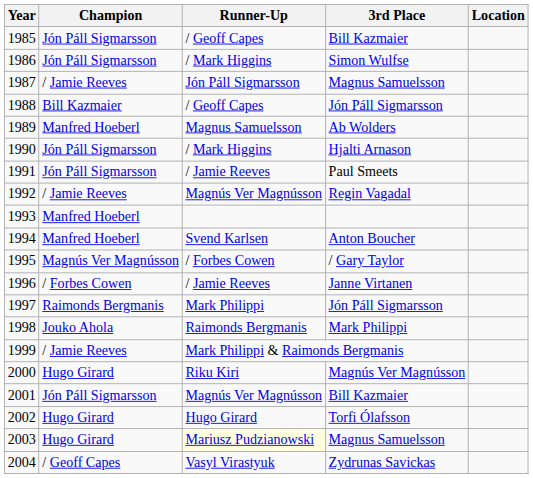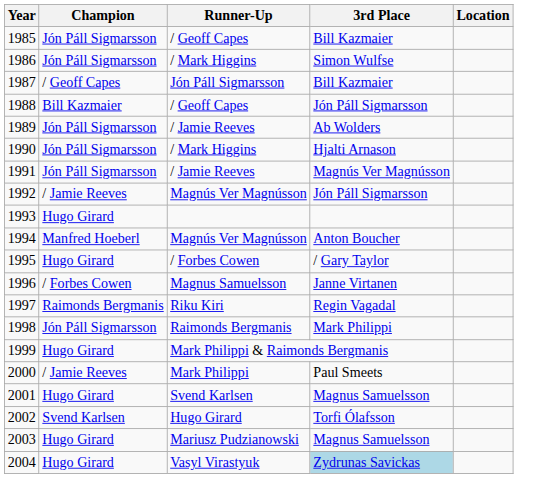 <table class="wikitable">
 <tr>
 <th>Year</th>
 <th>Champion</th>
 <th>Runner-Up</th>
 <th>3rd Place</th>
 <th>Location</th>
 </tr>
 <tr>
 <td>1985</td>
 <td> <a href='#'>Jón Páll Sigmarsson</a></td>
 <td>/ <a href='#'>Geoff Capes</a></td>
 <td> <a href='#'>Bill Kazmaier</a></td>
 <td></td>
 </tr>
 <tr>
 <td>1986</td>
 <td> <a href='#'>Jón Páll Sigmarsson</a></td>
 <td>/ <a href='#'>Mark Higgins</a></td>
 <td> <a href='#'>Simon Wulfse</a></td>
 <td></td>
 </tr>
 <tr>
 <td>1987</td>
-<td>/ <a href='#'>Jamie Reeves</a></td>
+<td>/ <a href='#'>Geoff Capes</a></td>
 <td> <a href='#'>Jón Páll Sigmarsson</a></td>
-<td> <a href='#'>Magnus Samuelsson</a></td>
+<td> <a href='#'>Bill Kazmaier</a></td>
 <td></td>
 </tr>
 <tr>
 <td>1988</td>
 <td> <a href='#'>Bill Kazmaier</a></td>
 <td>/ <a href='#'>Geoff Capes</a></td>
 <td> <a href='#'>Jón Páll Sigmarsson</a></td>
 <td></td>
 </tr>
 <tr>
 <td>1989</td>
-<td> <a href='#'>Manfred Hoeberl</a></td>
-<td> <a href='#'>Magnus Samuelsson</a></td>
+<td> <a href='#'>Jón Páll Sigmarsson</a></td>
+<td>/ <a href='#'>Jamie Reeves</a></td>
 <td> <a href='#'>Ab Wolders</a></td>
 <td></td>
 </tr>
 <tr>
 <td>1990</td>
 <td> <a href='#'>Jón Páll Sigmarsson</a></td>
 <td>/ <a href='#'>Mark Higgins</a></td>
 <td> <a href='#'>Hjalti Arnason</a></td>
 <td></td>
 </tr>
 <tr>
 <td>1991</td>
 <td> <a href='#'>Jón Páll Sigmarsson</a></td>
 <td>/ <a href='#'>Jamie Reeves</a></td>
-<td> Paul Smeets</td>
+<td> <a href='#'>Magnús Ver Magnússon</a></td>
 <td></td>
 </tr>
 <tr>
 <td>1992</td>
 <td>/ <a href='#'>Jamie Reeves</a></td>
 <td> <a href='#'>Magnús Ver Magnússon</a></td>
-<td> <a href='#'>Regin Vagadal</a></td>
+<td> <a href='#'>Jón Páll Sigmarsson</a></td>
 <td></td>
 </tr>
 <tr>
 <td>1993</td>
-<td> <a href='#'>Manfred Hoeberl</a></td>
+<td> <a href='#'>Hugo Girard</a></td>
 <td></td>
 <td></td>
 <td></td>
 </tr>
 <tr>
 <td>1994</td>
 <td> <a href='#'>Manfred Hoeberl</a></td>
-<td> <a href='#'>Svend Karlsen</a></td>
+<td> <a href='#'>Magnús Ver Magnússon</a></td>
 <td> <a href='#'>Anton Boucher</a></td>
 <td></td>
 </tr>
 <tr>
 <td>1995</td>
-<td> <a href='#'>Magnús Ver Magnússon</a></td>
+<td> <a href='#'>Hugo Girard</a></td>
 <td>/ <a href='#'>Forbes Cowen</a></td>
 <td>/ <a href='#'>Gary Taylor</a></td>
 <td></td>
 </tr>
 <tr>
 <td>1996</td>
 <td>/ <a href='#'>Forbes Cowen</a></td>
-<td>/ <a href='#'>Jamie Reeves</a></td>
+<td> <a href='#'>Magnus Samuelsson</a></td>
 <td> <a href='#'>Janne Virtanen</a></td>
 <td></td>
 </tr>
 <tr>
 <td>1997</td>
 <td> <a href='#'>Raimonds Bergmanis</a></td>
-<td> <a href='#'>Mark Philippi</a></td>
-<td> <a href='#'>Jón Páll Sigmarsson</a></td>
+<td> <a href='#'>Riku Kiri</a></td>
+<td> <a href='#'>Regin Vagadal</a></td>
 <td></td>
 </tr>
 <tr>
 <td>1998</td>
-<td> <a href='#'>Jouko Ahola</a></td>
+<td> <a href='#'>Jón Páll Sigmarsson</a></td>
 <td> <a href='#'>Raimonds Bergmanis</a></td>
 <td> <a href='#'>Mark Philippi</a></td>
 <td></td>
 </tr>
 <tr>
 <td>1999</td>
-<td>/ <a href='#'>Jamie Reeves</a></td>
+<td> <a href='#'>Hugo Girard</a></td>
 <td colspan="2"> <a href='#'>Mark Philippi</a> &  <a href='#'>Raimonds Bergmanis</a></td>
 <td></td>
 </tr>
 <tr>
 <td>2000</td>
-<td> <a href='#'>Hugo Girard</a></td>
-<td> <a href='#'>Riku Kiri</a></td>
-<td> <a href='#'>Magnús Ver Magnússon</a></td>
+<td>/ <a href='#'>Jamie Reeves</a></td>
+<td> <a href='#'>Mark Philippi</a></td>
+<td> Paul Smeets</td>
 <td></td>
 </tr>
 <tr>
 <td>2001</td>
-<td> <a href='#'>Jón Páll Sigmarsson</a></td>
-<td> <a href='#'>Magnús Ver Magnússon</a></td>
-<td> <a href='#'>Bill Kazmaier</a></td>
+<td> <a href='#'>Hugo Girard</a></td>
+<td> <a href='#'>Svend Karlsen</a></td>
+<td> <a href='#'>Magnus Samuelsson</a></td>
 <td></td>
 </tr>
 <tr>
 <td>2002</td>
-<td> <a href='#'>Hugo Girard</a></td>
+<td> <a href='#'>Svend Karlsen</a></td>
 <td> <a href='#'>Hugo Girard</a></td>
 <td> <a href='#'>Torfi Ólafsson</a></td>
 <td></td>
 </tr>
 <tr>
 <td>2003</td>
 <td> <a href='#'>Hugo Girard</a></td>
-<td style="background: lightyellow;"> <a href='#'>Mariusz Pudzianowski</a></td>
+<td> <a href='#'>Mariusz Pudzianowski</a></td>
 <td> <a href='#'>Magnus Samuelsson</a></td>
 <td></td>
 </tr>
 <tr>
 <td>2004</td>
-<td>/ <a href='#'>Geoff Capes</a></td>
+<td> <a href='#'>Hugo Girard</a></td>
 <td> <a href='#'>Vasyl Virastyuk</a></td>
-<td> <a href='#'>Zydrunas Savickas</a></td>
+<td style="background: lightblue;"> <a href='#'>Zydrunas Savickas</a></td>
 <td></td>
 </tr>
 </table>
